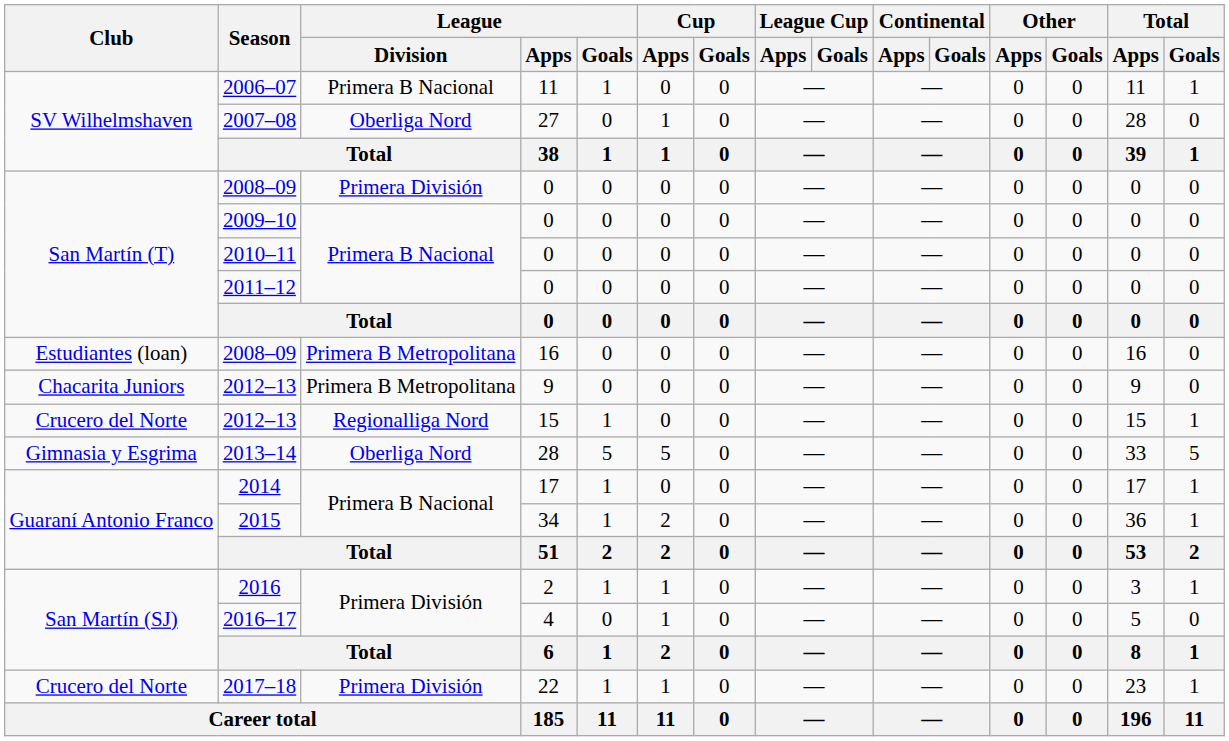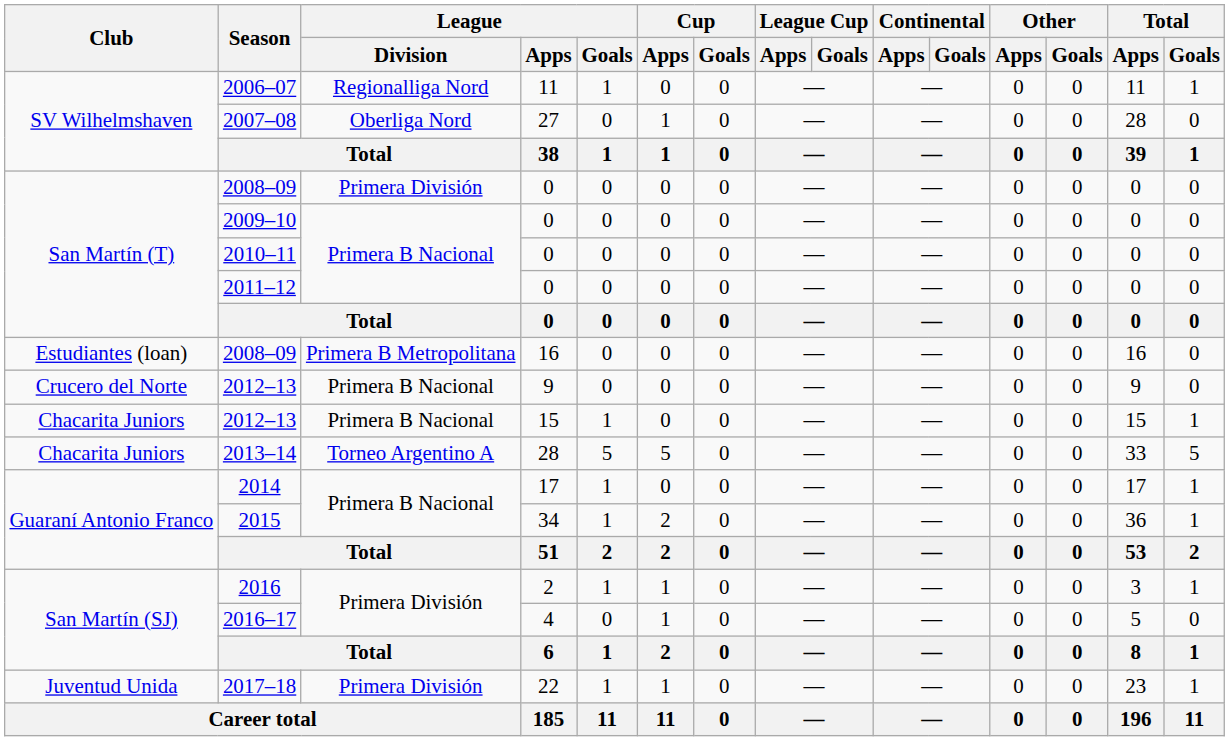 <table class="wikitable" style="text-align:center">
 <tr>
 <th rowspan="2">Club</th>
 <th rowspan="2">Season</th>
 <th colspan="3">League</th>
 <th colspan="2">Cup</th>
 <th colspan="2">League Cup</th>
 <th colspan="2">Continental</th>
 <th colspan="2">Other</th>
 <th colspan="2">Total</th>
 </tr>
 <tr>
 <th>Division</th>
 <th>Apps</th>
 <th>Goals</th>
 <th>Apps</th>
 <th>Goals</th>
 <th>Apps</th>
 <th>Goals</th>
 <th>Apps</th>
 <th>Goals</th>
 <th>Apps</th>
 <th>Goals</th>
 <th>Apps</th>
 <th>Goals</th>
 </tr>
 <tr>
 <td rowspan="3"><a href='#'>SV Wilhelmshaven</a></td>
 <td><a href='#'>2006–07</a></td>
-<td>Primera B Nacional</td>
+<td><a href='#'>Regionalliga Nord</a></td>
 <td>11</td>
 <td>1</td>
 <td>0</td>
 <td>0</td>
 <td colspan="2">—</td>
 <td colspan="2">—</td>
 <td>0</td>
 <td>0</td>
 <td>11</td>
 <td>1</td>
 </tr>
 <tr>
 <td><a href='#'>2007–08</a></td>
 <td><a href='#'>Oberliga Nord</a></td>
 <td>27</td>
 <td>0</td>
 <td>1</td>
 <td>0</td>
 <td colspan="2">—</td>
 <td colspan="2">—</td>
 <td>0</td>
 <td>0</td>
 <td>28</td>
 <td>0</td>
 </tr>
 <tr>
 <th colspan="2">Total</th>
 <th>38</th>
 <th>1</th>
 <th>1</th>
 <th>0</th>
 <th colspan="2">—</th>
 <th colspan="2">—</th>
 <th>0</th>
 <th>0</th>
 <th>39</th>
 <th>1</th>
 </tr>
 <tr>
 <td rowspan="5"><a href='#'>San Martín (T)</a></td>
 <td><a href='#'>2008–09</a></td>
 <td><a href='#'>Primera División</a></td>
 <td>0</td>
 <td>0</td>
 <td>0</td>
 <td>0</td>
 <td colspan="2">—</td>
 <td colspan="2">—</td>
 <td>0</td>
 <td>0</td>
 <td>0</td>
 <td>0</td>
 </tr>
 <tr>
 <td><a href='#'>2009–10</a></td>
 <td rowspan="3"><a href='#'>Primera B Nacional</a></td>
 <td>0</td>
 <td>0</td>
 <td>0</td>
 <td>0</td>
 <td colspan="2">—</td>
 <td colspan="2">—</td>
 <td>0</td>
 <td>0</td>
 <td>0</td>
 <td>0</td>
 </tr>
 <tr>
 <td><a href='#'>2010–11</a></td>
 <td>0</td>
 <td>0</td>
 <td>0</td>
 <td>0</td>
 <td colspan="2">—</td>
 <td colspan="2">—</td>
 <td>0</td>
 <td>0</td>
 <td>0</td>
 <td>0</td>
 </tr>
 <tr>
 <td><a href='#'>2011–12</a></td>
 <td>0</td>
 <td>0</td>
 <td>0</td>
 <td>0</td>
 <td colspan="2">—</td>
 <td colspan="2">—</td>
 <td>0</td>
 <td>0</td>
 <td>0</td>
 <td>0</td>
 </tr>
 <tr>
 <th colspan="2">Total</th>
 <th>0</th>
 <th>0</th>
 <th>0</th>
 <th>0</th>
 <th colspan="2">—</th>
 <th colspan="2">—</th>
 <th>0</th>
 <th>0</th>
 <th>0</th>
 <th>0</th>
 </tr>
 <tr>
 <td><a href='#'>Estudiantes</a> (loan)</td>
 <td><a href='#'>2008–09</a></td>
 <td><a href='#'>Primera B Metropolitana</a></td>
 <td>16</td>
 <td>0</td>
 <td>0</td>
 <td>0</td>
 <td colspan="2">—</td>
 <td colspan="2">—</td>
 <td>0</td>
 <td>0</td>
 <td>16</td>
 <td>0</td>
 </tr>
 <tr>
-<td><a href='#'>Chacarita Juniors</a></td>
+<td><a href='#'>Crucero del Norte</a></td>
 <td><a href='#'>2012–13</a></td>
-<td>Primera B Metropolitana</td>
+<td>Primera B Nacional</td>
 <td>9</td>
 <td>0</td>
 <td>0</td>
 <td>0</td>
 <td colspan="2">—</td>
 <td colspan="2">—</td>
 <td>0</td>
 <td>0</td>
 <td>9</td>
 <td>0</td>
 </tr>
 <tr>
-<td><a href='#'>Crucero del Norte</a></td>
+<td><a href='#'>Chacarita Juniors</a></td>
 <td><a href='#'>2012–13</a></td>
-<td><a href='#'>Regionalliga Nord</a></td>
+<td>Primera B Nacional</td>
 <td>15</td>
 <td>1</td>
 <td>0</td>
 <td>0</td>
 <td colspan="2">—</td>
 <td colspan="2">—</td>
 <td>0</td>
 <td>0</td>
 <td>15</td>
 <td>1</td>
 </tr>
 <tr>
-<td><a href='#'>Gimnasia y Esgrima</a></td>
+<td><a href='#'>Chacarita Juniors</a></td>
 <td><a href='#'>2013–14</a></td>
-<td><a href='#'>Oberliga Nord</a></td>
+<td><a href='#'>Torneo Argentino A</a></td>
 <td>28</td>
 <td>5</td>
 <td>5</td>
 <td>0</td>
 <td colspan="2">—</td>
 <td colspan="2">—</td>
 <td>0</td>
 <td>0</td>
 <td>33</td>
 <td>5</td>
 </tr>
 <tr>
 <td rowspan="3"><a href='#'>Guaraní Antonio Franco</a></td>
 <td><a href='#'>2014</a></td>
 <td rowspan="2">Primera B Nacional</td>
 <td>17</td>
 <td>1</td>
 <td>0</td>
 <td>0</td>
 <td colspan="2">—</td>
 <td colspan="2">—</td>
 <td>0</td>
 <td>0</td>
 <td>17</td>
 <td>1</td>
 </tr>
 <tr>
 <td><a href='#'>2015</a></td>
 <td>34</td>
 <td>1</td>
 <td>2</td>
 <td>0</td>
 <td colspan="2">—</td>
 <td colspan="2">—</td>
 <td>0</td>
 <td>0</td>
 <td>36</td>
 <td>1</td>
 </tr>
 <tr>
 <th colspan="2">Total</th>
 <th>51</th>
 <th>2</th>
 <th>2</th>
 <th>0</th>
 <th colspan="2">—</th>
 <th colspan="2">—</th>
 <th>0</th>
 <th>0</th>
 <th>53</th>
 <th>2</th>
 </tr>
 <tr>
 <td rowspan="3"><a href='#'>San Martín (SJ)</a></td>
 <td><a href='#'>2016</a></td>
 <td rowspan="2">Primera División</td>
 <td>2</td>
 <td>1</td>
 <td>1</td>
 <td>0</td>
 <td colspan="2">—</td>
 <td colspan="2">—</td>
 <td>0</td>
 <td>0</td>
 <td>3</td>
 <td>1</td>
 </tr>
 <tr>
 <td><a href='#'>2016–17</a></td>
 <td>4</td>
 <td>0</td>
 <td>1</td>
 <td>0</td>
 <td colspan="2">—</td>
 <td colspan="2">—</td>
 <td>0</td>
 <td>0</td>
 <td>5</td>
 <td>0</td>
 </tr>
 <tr>
 <th colspan="2">Total</th>
 <th>6</th>
 <th>1</th>
 <th>2</th>
 <th>0</th>
 <th colspan="2">—</th>
 <th colspan="2">—</th>
 <th>0</th>
 <th>0</th>
 <th>8</th>
 <th>1</th>
 </tr>
 <tr>
-<td><a href='#'>Crucero del Norte</a></td>
+<td><a href='#'>Juventud Unida</a></td>
 <td><a href='#'>2017–18</a></td>
 <td><a href='#'>Primera División</a></td>
 <td>22</td>
 <td>1</td>
 <td>1</td>
 <td>0</td>
 <td colspan="2">—</td>
 <td colspan="2">—</td>
 <td>0</td>
 <td>0</td>
 <td>23</td>
 <td>1</td>
 </tr>
 <tr>
 <th colspan="3">Career total</th>
 <th>185</th>
 <th>11</th>
 <th>11</th>
 <th>0</th>
 <th colspan="2">—</th>
 <th colspan="2">—</th>
 <th>0</th>
 <th>0</th>
 <th>196</th>
 <th>11</th>
 </tr>
 </table>
